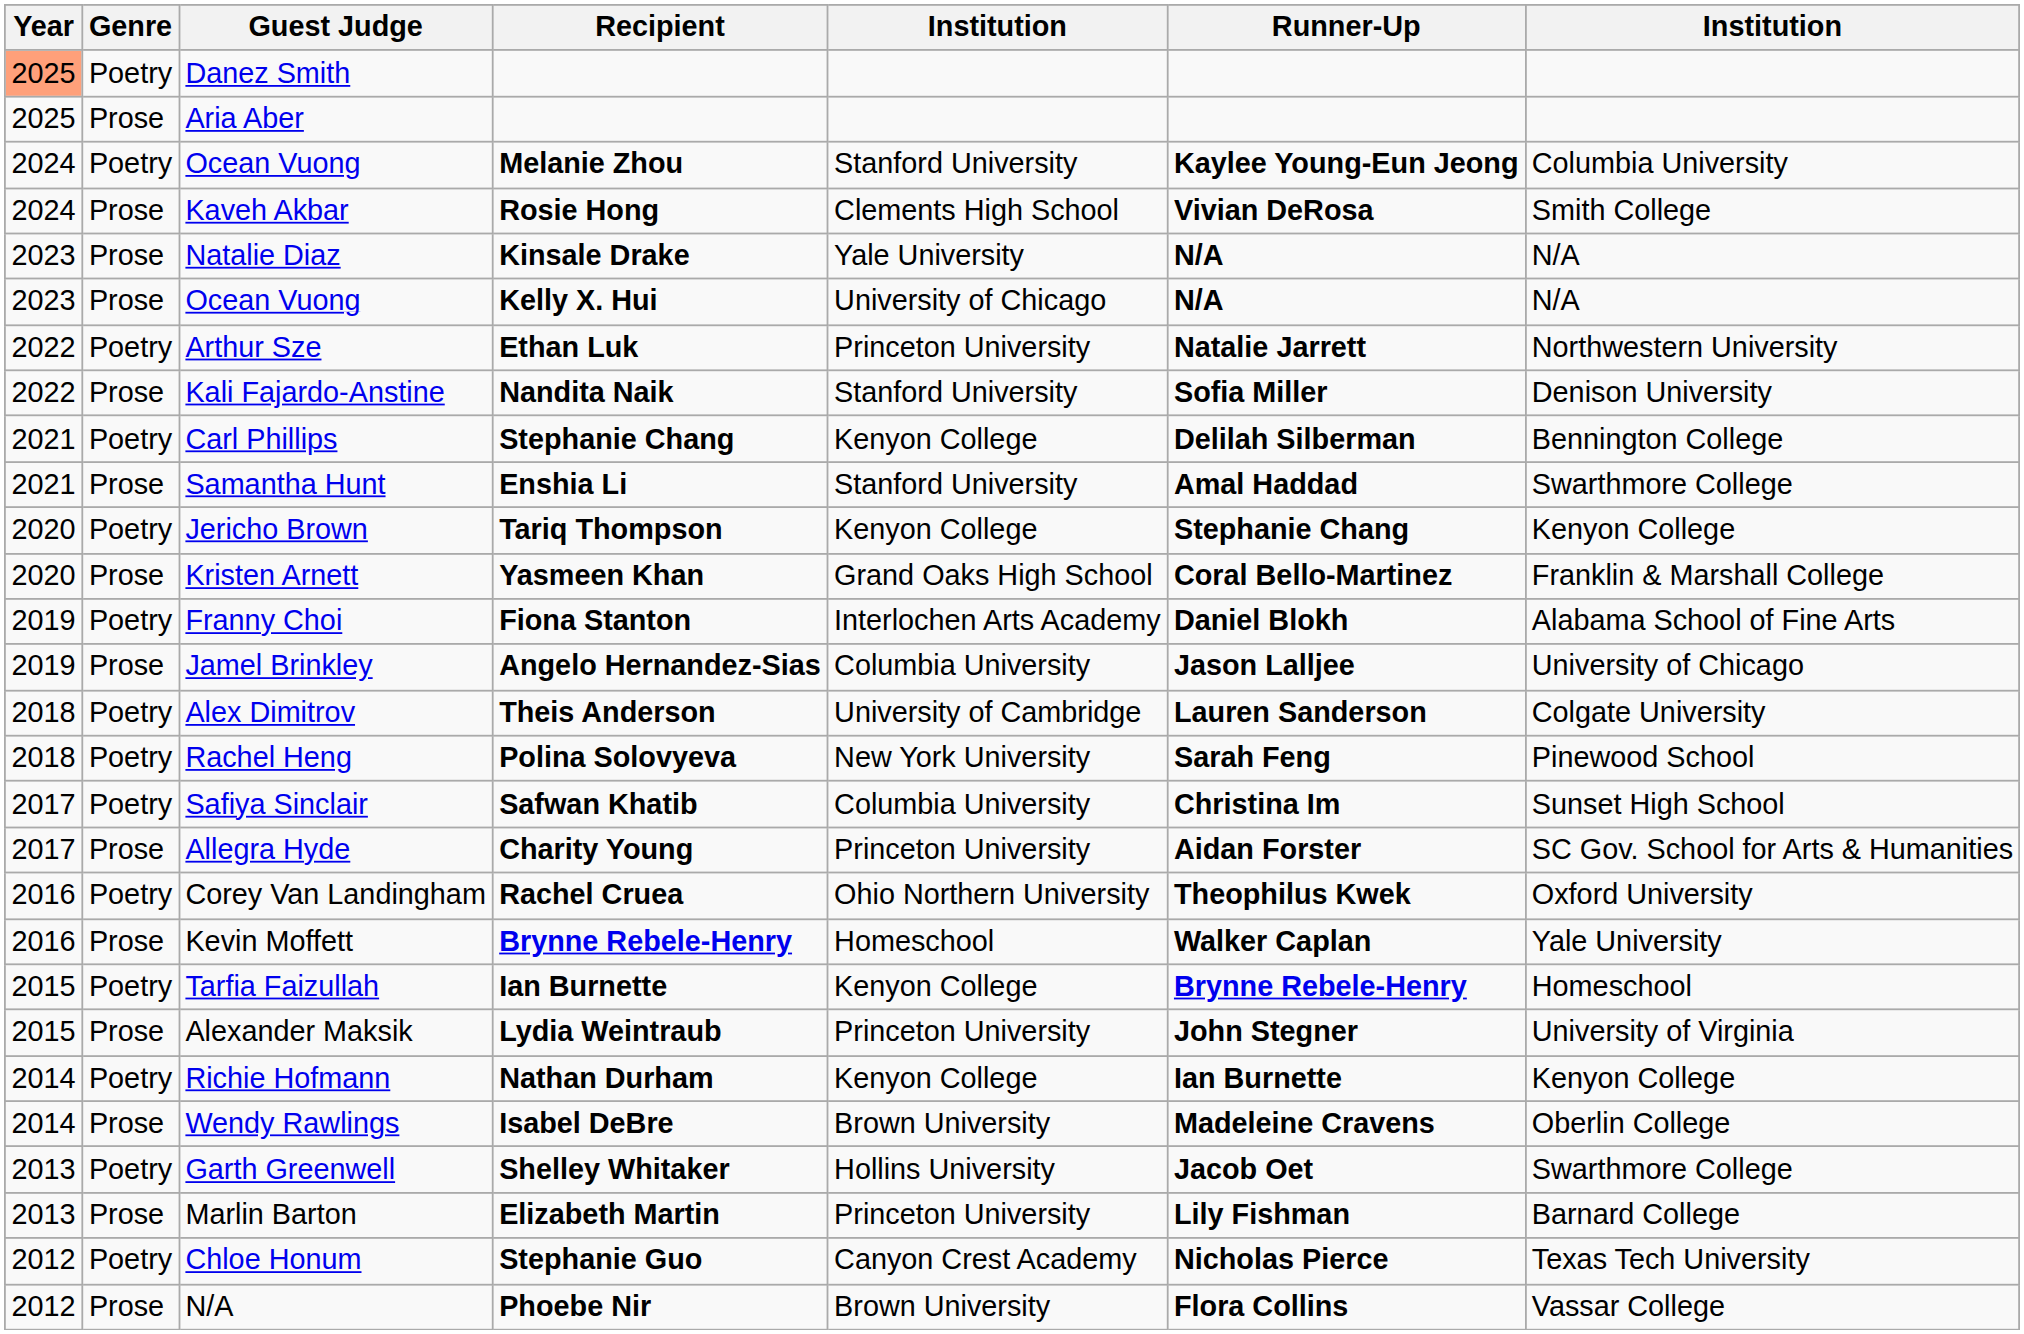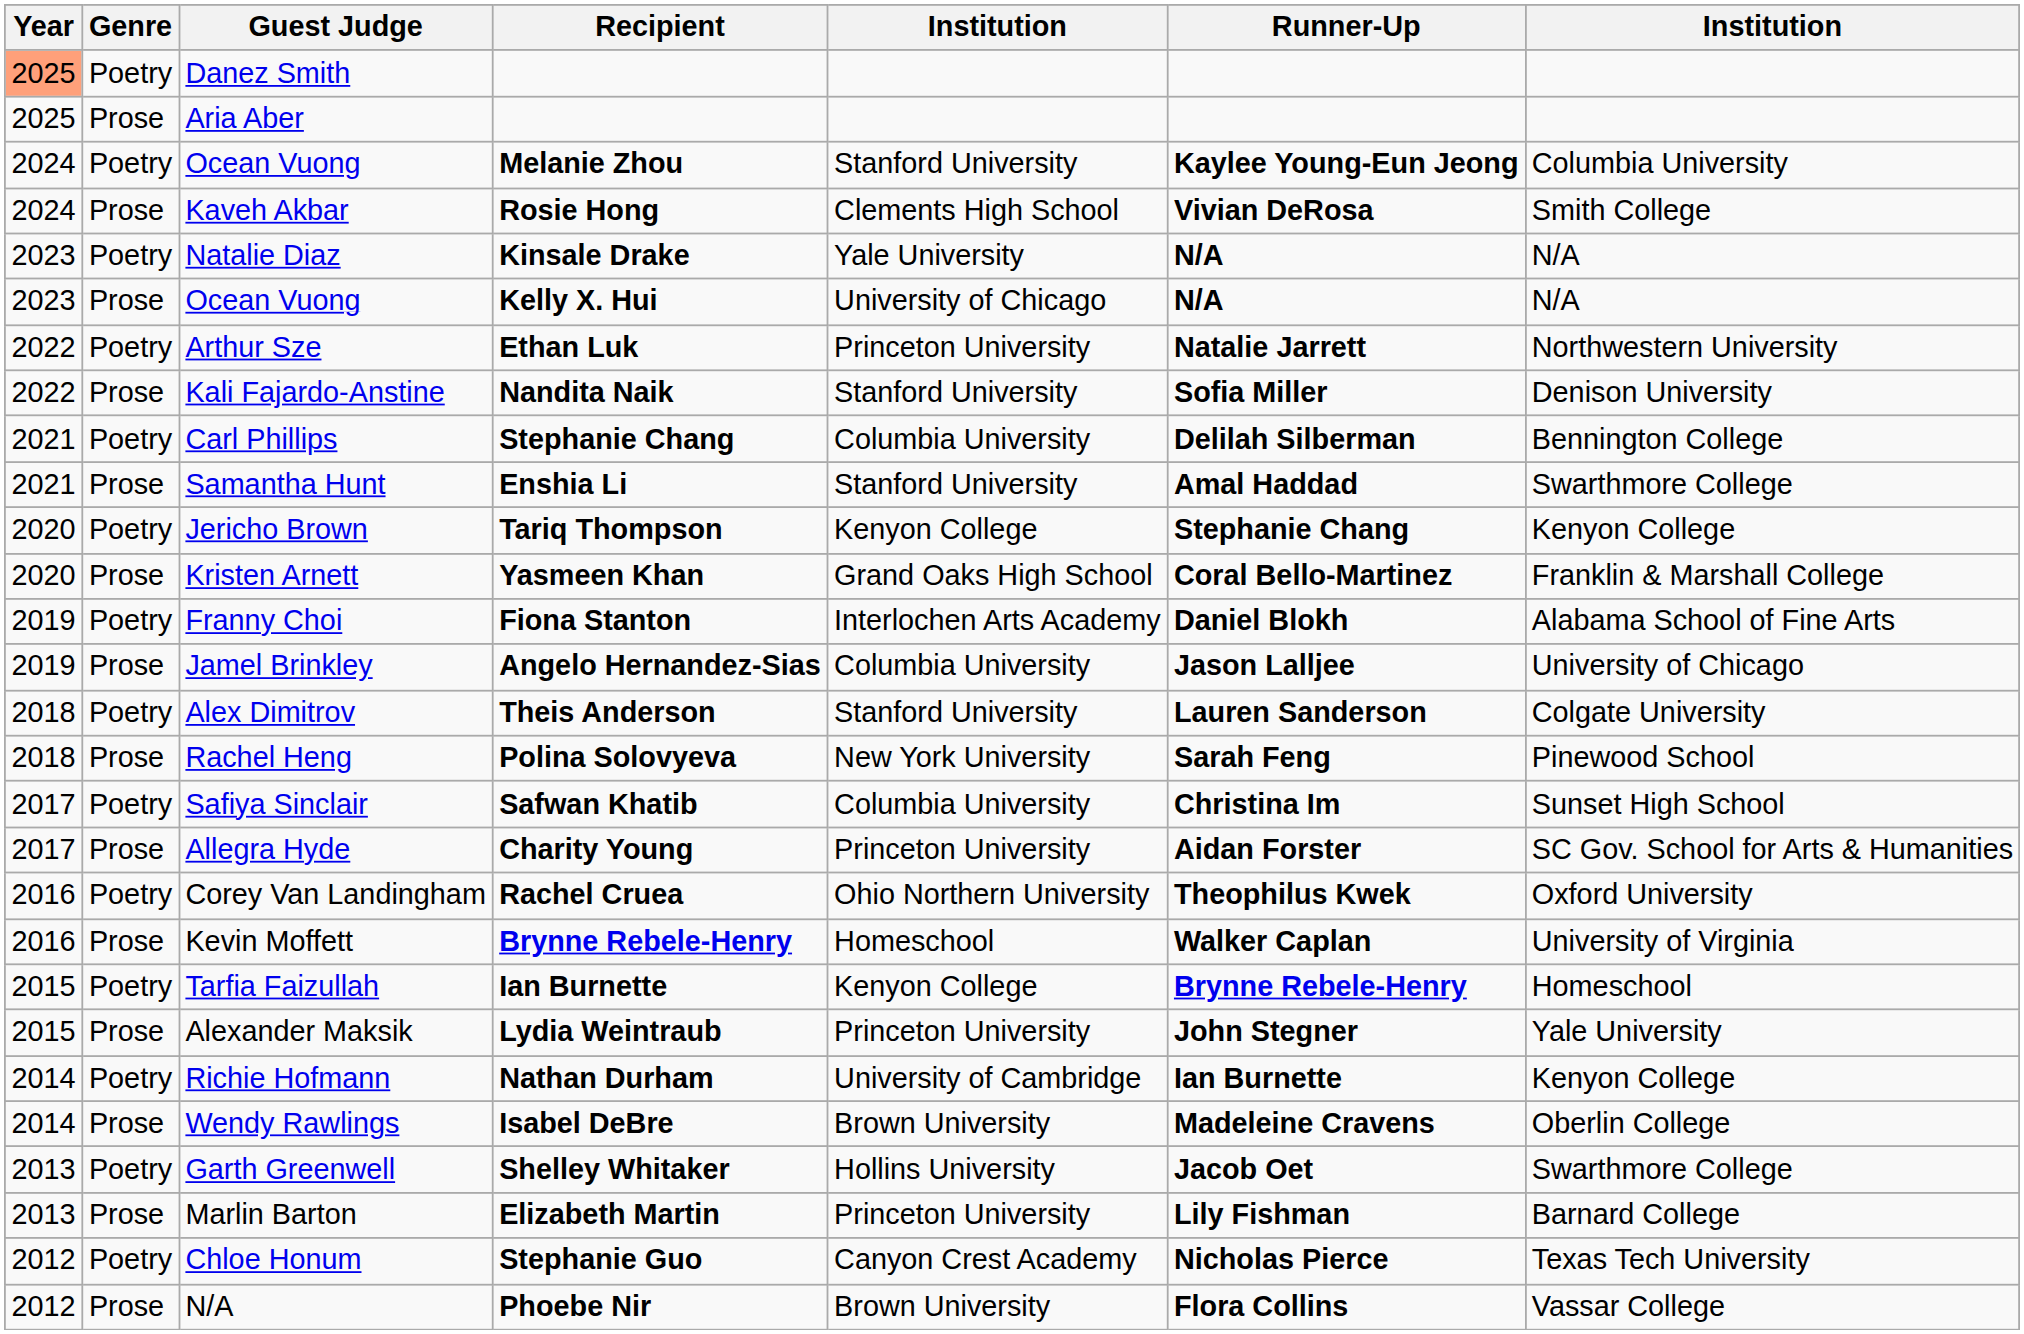 <table class="wikitable">
 <tr>
 <th>Year</th>
 <th>Genre</th>
 <th>Guest Judge</th>
 <th>Recipient</th>
 <th>Institution</th>
 <th>Runner-Up</th>
 <th>Institution</th>
 </tr>
 <tr>
 <td style="background: lightsalmon;">2025</td>
 <td>Poetry</td>
 <td><a href='#'>Danez Smith</a></td>
 <td></td>
 <td></td>
 <td></td>
 <td></td>
 </tr>
 <tr>
 <td>2025</td>
 <td>Prose</td>
 <td><a href='#'>Aria Aber</a></td>
 <td></td>
 <td></td>
 <td></td>
 <td></td>
 </tr>
 <tr>
 <td>2024</td>
 <td>Poetry</td>
 <td><a href='#'>Ocean Vuong</a></td>
 <td><strong>Melanie Zhou</strong></td>
 <td>Stanford University</td>
 <td><strong>Kaylee Young-Eun Jeong</strong></td>
 <td>Columbia University</td>
 </tr>
 <tr>
 <td>2024</td>
 <td>Prose</td>
 <td><a href='#'>Kaveh Akbar</a></td>
 <td><strong>Rosie Hong</strong></td>
 <td>Clements High School</td>
 <td><strong>Vivian DeRosa</strong></td>
 <td>Smith College</td>
 </tr>
 <tr>
 <td>2023</td>
-<td>Prose</td>
+<td>Poetry</td>
 <td><a href='#'>Natalie Diaz</a></td>
 <td><strong>Kinsale Drake</strong></td>
 <td>Yale University</td>
 <td><strong>N/A</strong></td>
 <td>N/A</td>
 </tr>
 <tr>
 <td>2023</td>
 <td>Prose</td>
 <td><a href='#'>Ocean Vuong</a></td>
 <td><strong>Kelly X. Hui</strong></td>
 <td>University of Chicago</td>
 <td><strong>N/A</strong></td>
 <td>N/A</td>
 </tr>
 <tr>
 <td>2022</td>
 <td>Poetry</td>
 <td><a href='#'>Arthur Sze</a></td>
 <td><strong>Ethan Luk</strong></td>
 <td>Princeton University</td>
 <td><strong>Natalie Jarrett</strong></td>
 <td>Northwestern University</td>
 </tr>
 <tr>
 <td>2022</td>
 <td>Prose</td>
 <td><a href='#'>Kali Fajardo-Anstine</a></td>
 <td><strong>Nandita Naik</strong></td>
 <td>Stanford University</td>
 <td><strong>Sofia Miller</strong></td>
 <td>Denison University</td>
 </tr>
 <tr>
 <td>2021</td>
 <td>Poetry</td>
 <td><a href='#'>Carl Phillips</a></td>
 <td><strong>Stephanie Chang</strong></td>
-<td>Kenyon College</td>
+<td>Columbia University</td>
 <td><strong>Delilah Silberman</strong></td>
 <td>Bennington College</td>
 </tr>
 <tr>
 <td>2021</td>
 <td>Prose</td>
 <td><a href='#'>Samantha Hunt</a></td>
 <td><strong>Enshia Li</strong></td>
 <td>Stanford University</td>
 <td><strong>Amal Haddad</strong></td>
 <td>Swarthmore College</td>
 </tr>
 <tr>
 <td>2020</td>
 <td>Poetry</td>
 <td><a href='#'>Jericho Brown</a></td>
 <td><strong>Tariq Thompson</strong></td>
 <td>Kenyon College</td>
 <td><strong>Stephanie Chang</strong></td>
 <td>Kenyon College</td>
 </tr>
 <tr>
 <td>2020</td>
 <td>Prose</td>
 <td><a href='#'>Kristen Arnett</a></td>
 <td><strong>Yasmeen Khan</strong></td>
 <td>Grand Oaks High School</td>
 <td><strong>Coral Bello-Martinez</strong></td>
 <td>Franklin & Marshall College</td>
 </tr>
 <tr>
 <td>2019</td>
 <td>Poetry</td>
 <td><a href='#'>Franny Choi</a></td>
 <td><strong>Fiona Stanton</strong></td>
 <td>Interlochen Arts Academy</td>
 <td><strong>Daniel Blokh</strong></td>
 <td>Alabama School of Fine Arts</td>
 </tr>
 <tr>
 <td>2019</td>
 <td>Prose</td>
 <td><a href='#'>Jamel Brinkley</a></td>
 <td><strong>Angelo Hernandez-Sias</strong></td>
 <td>Columbia University</td>
 <td><strong>Jason Lalljee</strong></td>
 <td>University of Chicago</td>
 </tr>
 <tr>
 <td>2018</td>
 <td>Poetry</td>
 <td><a href='#'>Alex Dimitrov</a></td>
 <td><strong>Theis Anderson</strong></td>
-<td>University of Cambridge</td>
+<td>Stanford University</td>
 <td><strong>Lauren Sanderson</strong></td>
 <td>Colgate University</td>
 </tr>
 <tr>
 <td>2018</td>
-<td>Poetry</td>
+<td>Prose</td>
 <td><a href='#'>Rachel Heng</a></td>
 <td><strong>Polina Solovyeva</strong></td>
 <td>New York University</td>
 <td><strong>Sarah Feng</strong></td>
 <td>Pinewood School</td>
 </tr>
 <tr>
 <td>2017</td>
 <td>Poetry</td>
 <td><a href='#'>Safiya Sinclair</a></td>
 <td><strong>Safwan Khatib</strong></td>
 <td>Columbia University</td>
 <td><strong>Christina Im</strong></td>
 <td>Sunset High School</td>
 </tr>
 <tr>
 <td>2017</td>
 <td>Prose</td>
 <td><a href='#'>Allegra Hyde</a></td>
 <td><strong>Charity Young</strong></td>
 <td>Princeton University</td>
 <td><strong>Aidan Forster</strong></td>
 <td>SC Gov. School for Arts & Humanities</td>
 </tr>
 <tr>
 <td>2016</td>
 <td>Poetry</td>
 <td>Corey Van Landingham</td>
 <td><strong>Rachel Cruea</strong></td>
 <td>Ohio Northern University</td>
 <td><strong>Theophilus Kwek</strong></td>
 <td>Oxford University</td>
 </tr>
 <tr>
 <td>2016</td>
 <td>Prose</td>
 <td>Kevin Moffett</td>
 <td><strong><a href='#'>Brynne Rebele-Henry</a></strong></td>
 <td>Homeschool</td>
 <td><strong>Walker Caplan</strong></td>
-<td>Yale University</td>
+<td>University of Virginia</td>
 </tr>
 <tr>
 <td>2015</td>
 <td>Poetry</td>
 <td><a href='#'>Tarfia Faizullah</a></td>
 <td><strong>Ian Burnette</strong></td>
 <td>Kenyon College</td>
 <td><strong><a href='#'>Brynne Rebele-Henry</a></strong></td>
 <td>Homeschool</td>
 </tr>
 <tr>
 <td>2015</td>
 <td>Prose</td>
 <td>Alexander Maksik</td>
 <td><strong>Lydia Weintraub</strong></td>
 <td>Princeton University</td>
 <td><strong>John Stegner</strong></td>
-<td>University of Virginia</td>
+<td>Yale University</td>
 </tr>
 <tr>
 <td>2014</td>
 <td>Poetry</td>
 <td><a href='#'>Richie Hofmann</a></td>
 <td><strong>Nathan Durham</strong></td>
-<td>Kenyon College</td>
+<td>University of Cambridge</td>
 <td><strong>Ian Burnette</strong></td>
 <td>Kenyon College</td>
 </tr>
 <tr>
 <td>2014</td>
 <td>Prose</td>
 <td><a href='#'>Wendy Rawlings</a></td>
 <td><strong>Isabel DeBre</strong></td>
 <td>Brown University</td>
 <td><strong>Madeleine Cravens</strong></td>
 <td>Oberlin College</td>
 </tr>
 <tr>
 <td>2013</td>
 <td>Poetry</td>
 <td><a href='#'>Garth Greenwell</a></td>
 <td><strong>Shelley Whitaker</strong></td>
 <td>Hollins University</td>
 <td><strong>Jacob Oet</strong></td>
 <td>Swarthmore College</td>
 </tr>
 <tr>
 <td>2013</td>
 <td>Prose</td>
 <td>Marlin Barton</td>
 <td><strong>Elizabeth Martin</strong></td>
 <td>Princeton University</td>
 <td><strong>Lily Fishman</strong></td>
 <td>Barnard College</td>
 </tr>
 <tr>
 <td>2012</td>
 <td>Poetry</td>
 <td><a href='#'>Chloe Honum</a></td>
 <td><strong>Stephanie Guo</strong></td>
 <td>Canyon Crest Academy</td>
 <td><strong>Nicholas Pierce</strong></td>
 <td>Texas Tech University</td>
 </tr>
 <tr>
 <td>2012</td>
 <td>Prose</td>
 <td>N/A</td>
 <td><strong>Phoebe Nir</strong></td>
 <td>Brown University</td>
 <td><strong>Flora Collins</strong></td>
 <td>Vassar College</td>
 </tr>
 </table>
